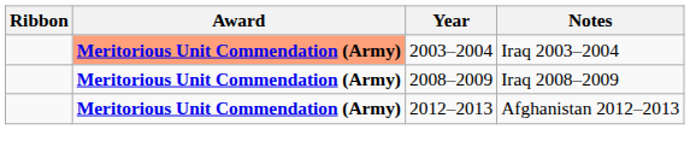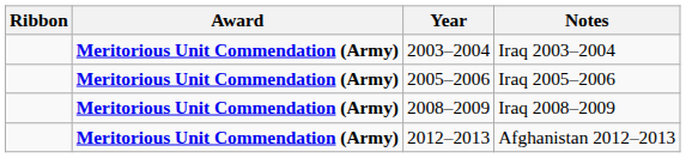 <table class="wikitable" align="left">
 <tr bgcolor="#efefef">
 <th>Ribbon</th>
 <th>Award</th>
 <th>Year</th>
 <th>Notes</th>
 </tr>
 <tr>
 <td></td>
-<td style="background: lightsalmon;"><strong><a href='#'>Meritorious Unit Commendation</a> (Army)</strong></td>
+<td><strong><a href='#'>Meritorious Unit Commendation</a> (Army)</strong></td>
 <td>2003–2004</td>
 <td>Iraq 2003–2004</td>
+</tr>
+<tr>
+<td></td>
+<td><strong><a href='#'>Meritorious Unit Commendation</a> (Army)</strong></td>
+<td>2005–2006</td>
+<td>Iraq 2005–2006</td>
 </tr>
 <tr>
 <td></td>
 <td><strong><a href='#'>Meritorious Unit Commendation</a> (Army)</strong></td>
 <td>2008–2009</td>
 <td>Iraq 2008–2009</td>
 </tr>
 <tr>
 <td></td>
 <td><strong><a href='#'>Meritorious Unit Commendation</a> (Army)</strong></td>
 <td>2012–2013</td>
 <td>Afghanistan 2012–2013</td>
 </tr>
 </table>
